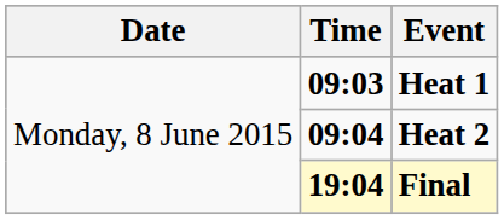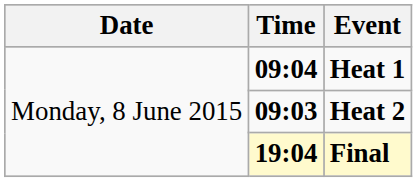 <table class="wikitable">
 <tr>
 <th>Date</th>
 <th>Time</th>
 <th>Event</th>
 </tr>
 <tr>
 <td rowspan="3">Monday, 8 June 2015</td>
-<td><strong>09:03</strong></td>
+<td><strong>09:04</strong></td>
 <td><strong>Heat 1</strong></td>
 </tr>
 <tr>
-<td><strong>09:04</strong></td>
+<td><strong>09:03</strong></td>
 <td><strong>Heat 2</strong></td>
 </tr>
 <tr style="background-color:lemonchiffon;">
 <td><strong>19:04</strong></td>
 <td><strong>Final</strong></td>
 </tr>
 </table>
